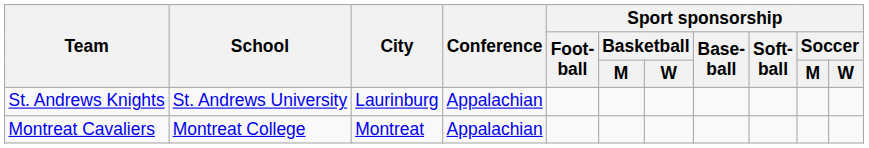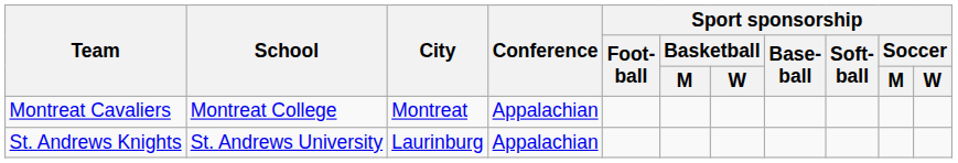 <table class="sortable wikitable">
 <tr>
 <th rowspan=3>Team</th>
 <th rowspan=3>School</th>
 <th rowspan=3>City</th>
 <th rowspan=3>Conference</th>
 <th colspan=7>Sport sponsorship</th>
 </tr>
 <tr>
 <th rowspan=2>Foot-<br>ball</th>
 <th colspan=2>Basketball</th>
 <th rowspan=2>Base-<br>ball</th>
 <th rowspan=2>Soft-<br>ball</th>
 <th colspan=2>Soccer</th>
 </tr>
 <tr>
 <th>M</th>
 <th>W</th>
 <th>M</th>
 <th>W</th>
 </tr>
 <tr>
+<td><a href='#'>Montreat Cavaliers</a></td>
+<td><a href='#'>Montreat College</a></td>
+<td><a href='#'>Montreat</a></td>
+<td><a href='#'>Appalachian</a></td>
+<td></td>
+<td></td>
+<td></td>
+<td></td>
+<td></td>
+<td></td>
+<td></td>
+</tr>
+<tr>
 <td><a href='#'>St. Andrews Knights</a></td>
 <td><a href='#'>St. Andrews University</a></td>
 <td><a href='#'>Laurinburg</a></td>
 <td><a href='#'>Appalachian</a></td>
 <td></td>
 <td></td>
 <td></td>
 <td></td>
 <td></td>
 <td></td>
 <td></td>
 </tr>
-<tr>
-<td><a href='#'>Montreat Cavaliers</a></td>
-<td><a href='#'>Montreat College</a></td>
-<td><a href='#'>Montreat</a></td>
-<td><a href='#'>Appalachian</a></td>
-<td></td>
-<td></td>
-<td></td>
-<td></td>
-<td></td>
-<td></td>
-<td></td>
-</tr>
 </table>
